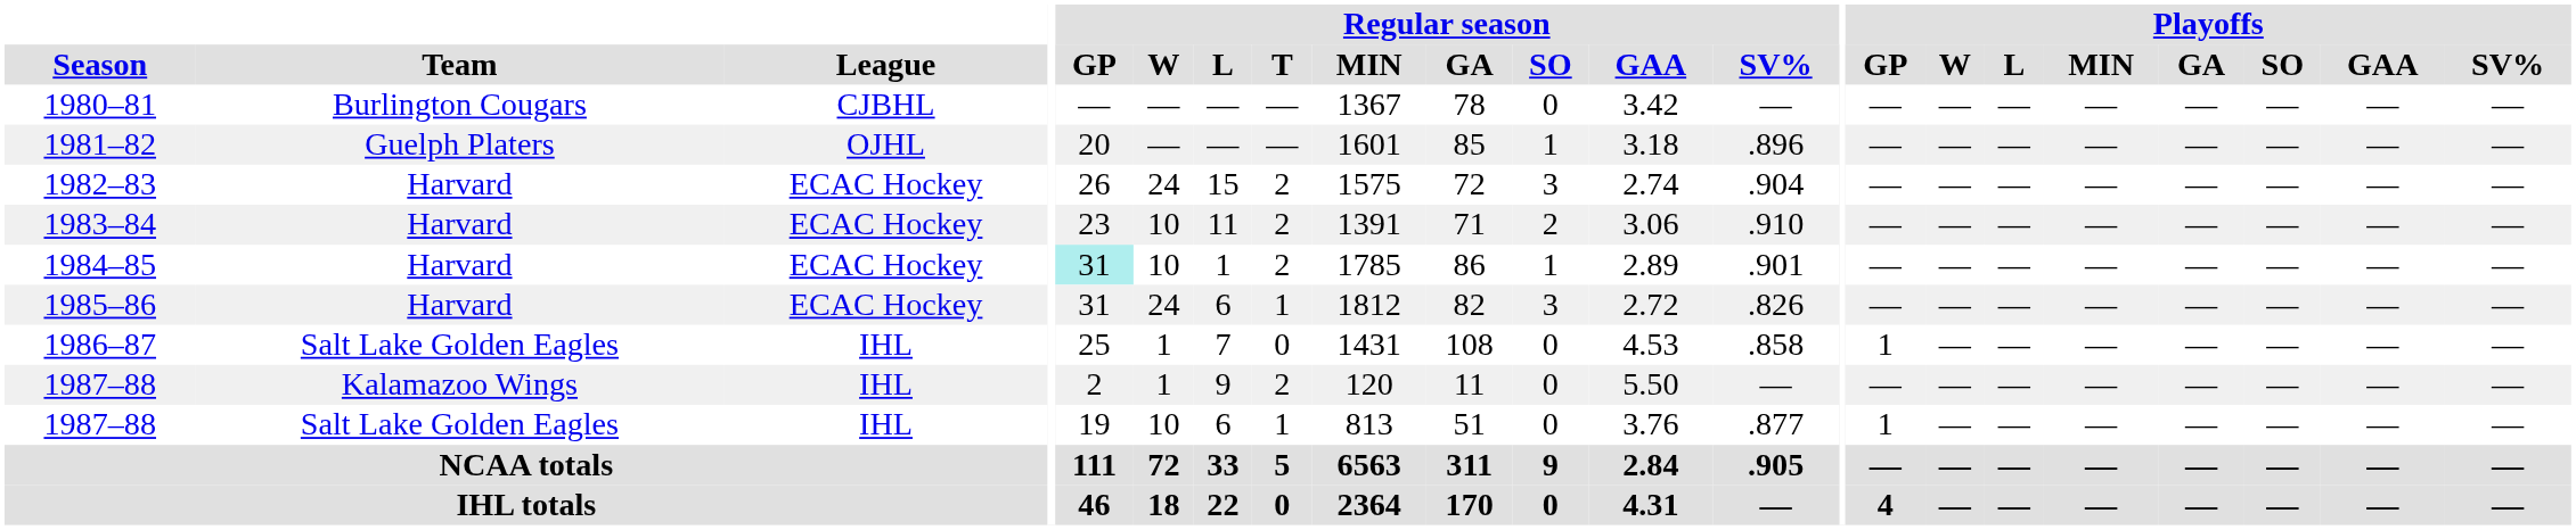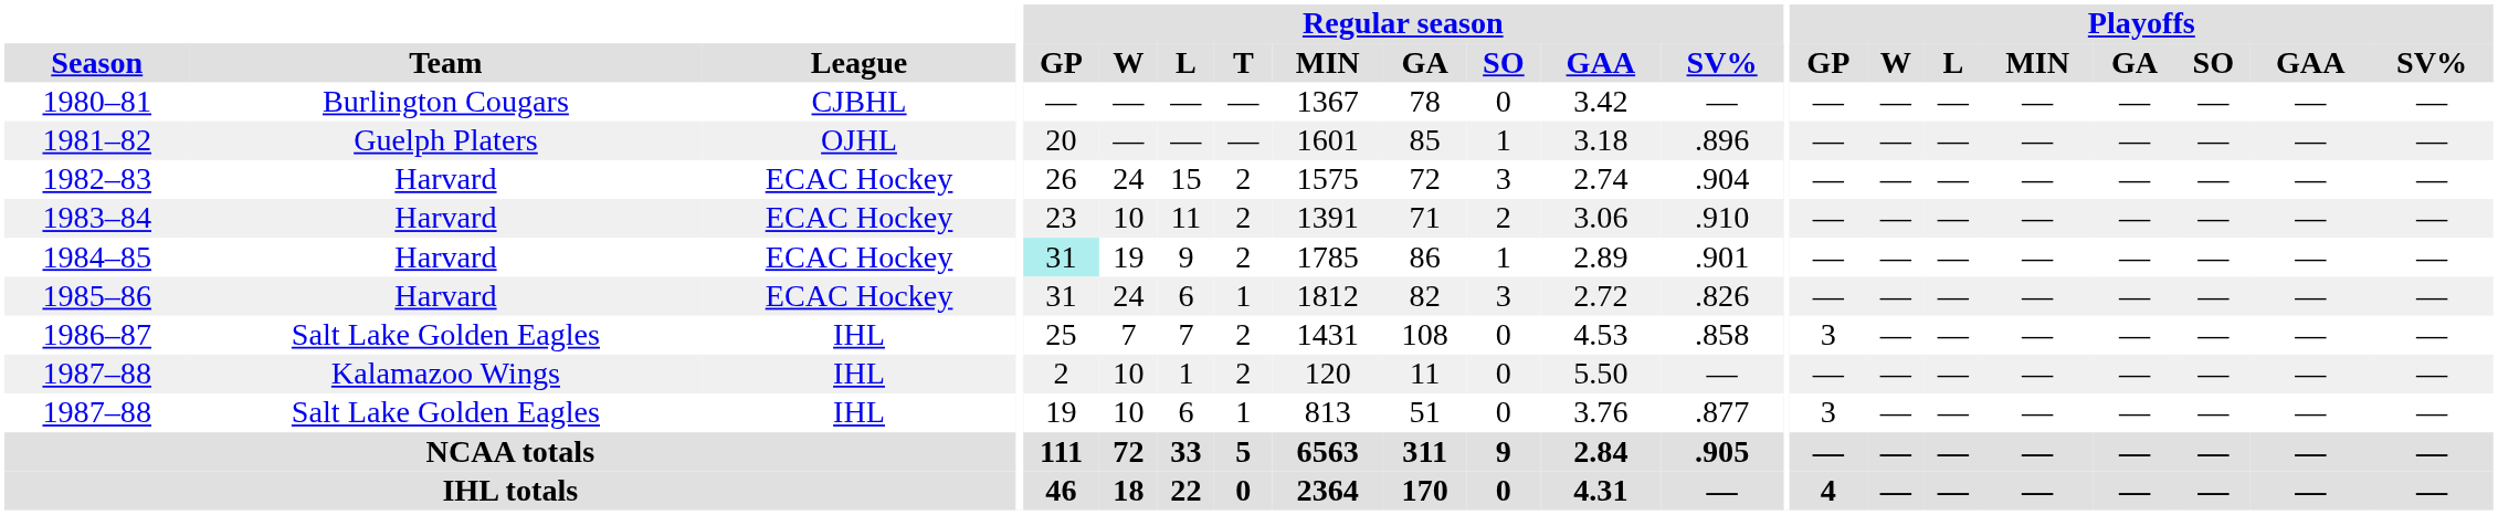 <table border="0" cellpadding="1" cellspacing="0" style="text-align:center; width:80em">
 <tr bgcolor="#e0e0e0">
 <th colspan="3" bgcolor="#ffffff"></th>
 <th rowspan="99" bgcolor="#ffffff"></th>
 <th colspan="9"><a href='#'>Regular season</a></th>
 <th rowspan="99" bgcolor="#ffffff"></th>
 <th colspan="8"><a href='#'>Playoffs</a></th>
 </tr>
 <tr bgcolor="#e0e0e0">
 <th><a href='#'>Season</a></th>
 <th>Team</th>
 <th>League</th>
 <th>GP</th>
 <th>W</th>
 <th>L</th>
 <th>T</th>
 <th>MIN</th>
 <th>GA</th>
 <th><a href='#'>SO</a></th>
 <th><a href='#'>GAA</a></th>
 <th><a href='#'>SV%</a></th>
 <th>GP</th>
 <th>W</th>
 <th>L</th>
 <th>MIN</th>
 <th>GA</th>
 <th>SO</th>
 <th>GAA</th>
 <th>SV%</th>
 </tr>
 <tr>
 <td><a href='#'>1980–81</a></td>
 <td><a href='#'>Burlington Cougars</a></td>
 <td><a href='#'>CJBHL</a></td>
 <td>—</td>
 <td>—</td>
 <td>—</td>
 <td>—</td>
 <td>1367</td>
 <td>78</td>
 <td>0</td>
 <td>3.42</td>
 <td>—</td>
 <td>—</td>
 <td>—</td>
 <td>—</td>
 <td>—</td>
 <td>—</td>
 <td>—</td>
 <td>—</td>
 <td>—</td>
 </tr>
 <tr bgcolor="f0f0f0">
 <td><a href='#'>1981–82</a></td>
 <td><a href='#'>Guelph Platers</a></td>
 <td><a href='#'>OJHL</a></td>
 <td>20</td>
 <td>—</td>
 <td>—</td>
 <td>—</td>
 <td>1601</td>
 <td>85</td>
 <td>1</td>
 <td>3.18</td>
 <td>.896</td>
 <td>—</td>
 <td>—</td>
 <td>—</td>
 <td>—</td>
 <td>—</td>
 <td>—</td>
 <td>—</td>
 <td>—</td>
 </tr>
 <tr>
 <td><a href='#'>1982–83</a></td>
 <td><a href='#'>Harvard</a></td>
 <td><a href='#'>ECAC Hockey</a></td>
 <td>26</td>
 <td>24</td>
 <td>15</td>
 <td>2</td>
 <td>1575</td>
 <td>72</td>
 <td>3</td>
 <td>2.74</td>
 <td>.904</td>
 <td>—</td>
 <td>—</td>
 <td>—</td>
 <td>—</td>
 <td>—</td>
 <td>—</td>
 <td>—</td>
 <td>—</td>
 </tr>
 <tr bgcolor="f0f0f0">
 <td><a href='#'>1983–84</a></td>
 <td><a href='#'>Harvard</a></td>
 <td><a href='#'>ECAC Hockey</a></td>
 <td>23</td>
 <td>10</td>
 <td>11</td>
 <td>2</td>
 <td>1391</td>
 <td>71</td>
 <td>2</td>
 <td>3.06</td>
 <td>.910</td>
 <td>—</td>
 <td>—</td>
 <td>—</td>
 <td>—</td>
 <td>—</td>
 <td>—</td>
 <td>—</td>
 <td>—</td>
 </tr>
 <tr>
 <td><a href='#'>1984–85</a></td>
 <td><a href='#'>Harvard</a></td>
 <td><a href='#'>ECAC Hockey</a></td>
 <td style="background: paleturquoise;">31</td>
-<td>10</td>
-<td>1</td>
+<td>19</td>
+<td>9</td>
 <td>2</td>
 <td>1785</td>
 <td>86</td>
 <td>1</td>
 <td>2.89</td>
 <td>.901</td>
 <td>—</td>
 <td>—</td>
 <td>—</td>
 <td>—</td>
 <td>—</td>
 <td>—</td>
 <td>—</td>
 <td>—</td>
 </tr>
 <tr bgcolor="f0f0f0">
 <td><a href='#'>1985–86</a></td>
 <td><a href='#'>Harvard</a></td>
 <td><a href='#'>ECAC Hockey</a></td>
 <td>31</td>
 <td>24</td>
 <td>6</td>
 <td>1</td>
 <td>1812</td>
 <td>82</td>
 <td>3</td>
 <td>2.72</td>
 <td>.826</td>
 <td>—</td>
 <td>—</td>
 <td>—</td>
 <td>—</td>
 <td>—</td>
 <td>—</td>
 <td>—</td>
 <td>—</td>
 </tr>
 <tr>
 <td><a href='#'>1986–87</a></td>
 <td><a href='#'>Salt Lake Golden Eagles</a></td>
 <td><a href='#'>IHL</a></td>
 <td>25</td>
-<td>1</td>
 <td>7</td>
-<td>0</td>
+<td>7</td>
+<td>2</td>
 <td>1431</td>
 <td>108</td>
 <td>0</td>
 <td>4.53</td>
 <td>.858</td>
-<td>1</td>
+<td>3</td>
 <td>—</td>
 <td>—</td>
 <td>—</td>
 <td>—</td>
 <td>—</td>
 <td>—</td>
 <td>—</td>
 </tr>
 <tr bgcolor="f0f0f0">
 <td><a href='#'>1987–88</a></td>
 <td><a href='#'>Kalamazoo Wings</a></td>
 <td><a href='#'>IHL</a></td>
 <td>2</td>
+<td>10</td>
 <td>1</td>
-<td>9</td>
 <td>2</td>
 <td>120</td>
 <td>11</td>
 <td>0</td>
 <td>5.50</td>
 <td>—</td>
 <td>—</td>
 <td>—</td>
 <td>—</td>
 <td>—</td>
 <td>—</td>
 <td>—</td>
 <td>—</td>
 <td>—</td>
 </tr>
 <tr>
 <td><a href='#'>1987–88</a></td>
 <td><a href='#'>Salt Lake Golden Eagles</a></td>
 <td><a href='#'>IHL</a></td>
 <td>19</td>
 <td>10</td>
 <td>6</td>
 <td>1</td>
 <td>813</td>
 <td>51</td>
 <td>0</td>
 <td>3.76</td>
 <td>.877</td>
-<td>1</td>
+<td>3</td>
 <td>—</td>
 <td>—</td>
 <td>—</td>
 <td>—</td>
 <td>—</td>
 <td>—</td>
 <td>—</td>
 </tr>
 <tr bgcolor="#e0e0e0">
 <th colspan="3">NCAA totals</th>
 <th>111</th>
 <th>72</th>
 <th>33</th>
 <th>5</th>
 <th>6563</th>
 <th>311</th>
 <th>9</th>
 <th>2.84</th>
 <th>.905</th>
 <th>—</th>
 <th>—</th>
 <th>—</th>
 <th>—</th>
 <th>—</th>
 <th>—</th>
 <th>—</th>
 <th>—</th>
 </tr>
 <tr bgcolor="#e0e0e0">
 <th colspan="3">IHL totals</th>
 <th>46</th>
 <th>18</th>
 <th>22</th>
 <th>0</th>
 <th>2364</th>
 <th>170</th>
 <th>0</th>
 <th>4.31</th>
 <th>—</th>
 <th>4</th>
 <th>—</th>
 <th>—</th>
 <th>—</th>
 <th>—</th>
 <th>—</th>
 <th>—</th>
 <th>—</th>
 </tr>
 </table>
